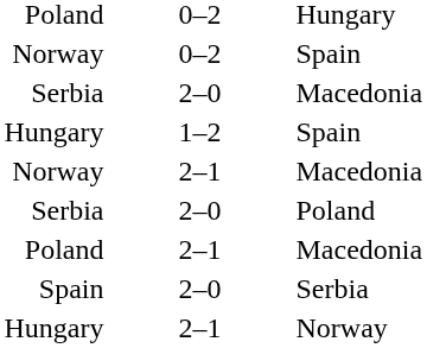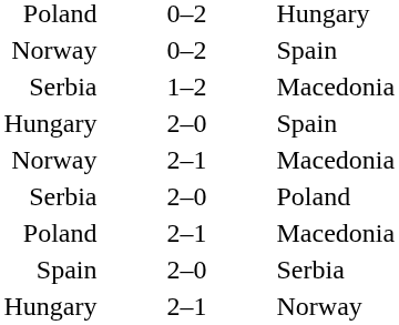 <table style="text-align:center">
 <tr>
 <th width=200></th>
 <th width=100></th>
 <th width=200></th>
 </tr>
 <tr>
 <td align=right>Poland</td>
 <td>0–2</td>
 <td align=left>Hungary</td>
 </tr>
 <tr>
 <td align=right>Norway</td>
 <td>0–2</td>
 <td align=left>Spain</td>
 </tr>
 <tr>
 <td align=right>Serbia</td>
-<td>2–0</td>
+<td>1–2</td>
 <td align=left>Macedonia</td>
 </tr>
 <tr>
 <td align=right>Hungary</td>
-<td>1–2</td>
+<td>2–0</td>
 <td align=left>Spain</td>
 </tr>
 <tr>
 <td align=right>Norway</td>
 <td>2–1</td>
 <td align=left>Macedonia</td>
 </tr>
 <tr>
 <td align=right>Serbia</td>
 <td>2–0</td>
 <td align=left>Poland</td>
 </tr>
 <tr>
 <td align=right>Poland</td>
 <td>2–1</td>
 <td align=left>Macedonia</td>
 </tr>
 <tr>
 <td align=right>Spain</td>
 <td>2–0</td>
 <td align=left>Serbia</td>
 </tr>
 <tr>
 <td align=right>Hungary</td>
 <td>2–1</td>
 <td align=left>Norway</td>
 </tr>
 </table>
